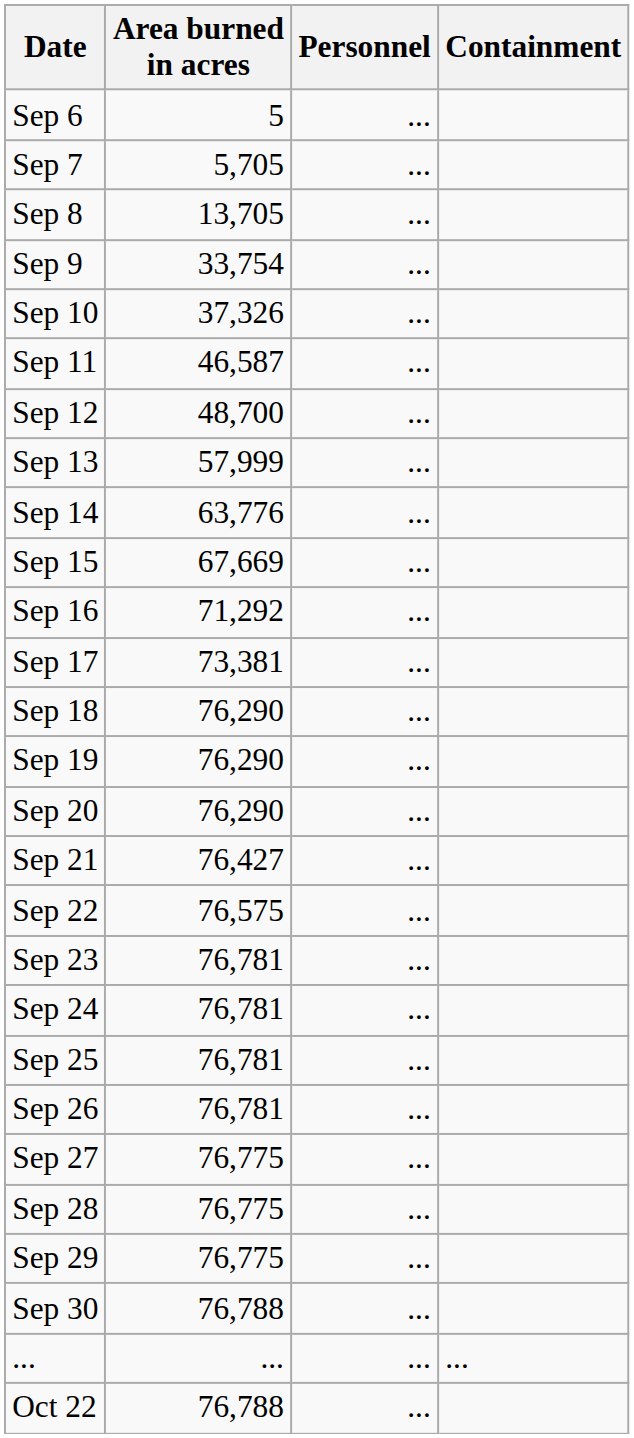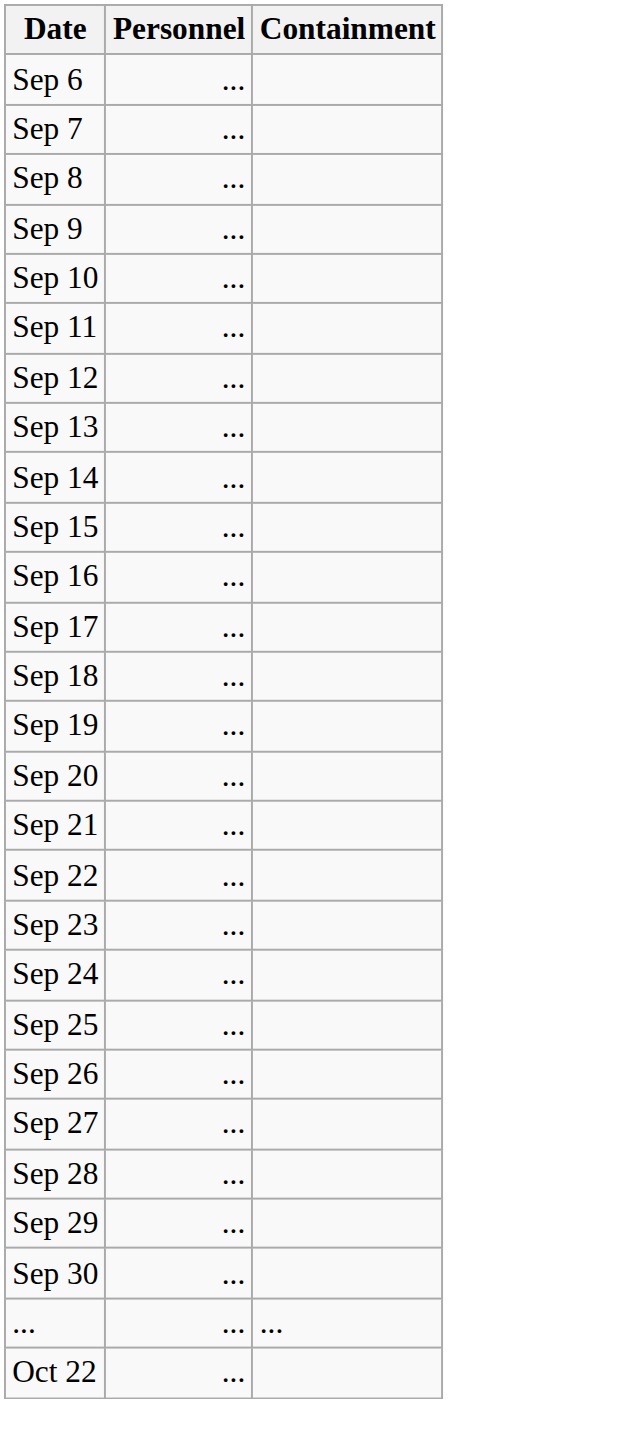 <table class="wikitable" style="text-align: right;">
 <tr>
 <th>Date</th>
-<th>Area burned<br>in acres</th>
 <th>Personnel</th>
 <th>Containment</th>
 </tr>
 <tr>
 <td style="text-align: left;">Sep 6</td>
-<td>5</td>
 <td>...</td>
 <td style="text-align: left;"></td>
 </tr>
 <tr>
 <td style="text-align: left;">Sep 7</td>
-<td>5,705</td>
 <td>...</td>
 <td style="text-align: left;"></td>
 </tr>
 <tr>
 <td style="text-align: left;">Sep 8</td>
-<td>13,705</td>
 <td>...</td>
 <td style="text-align: left;"></td>
 </tr>
 <tr>
 <td style="text-align: left;">Sep 9</td>
-<td>33,754</td>
 <td>...</td>
 <td style="text-align: left;"></td>
 </tr>
 <tr>
 <td style="text-align: left;">Sep 10</td>
-<td>37,326</td>
 <td>...</td>
 <td style="text-align: left;"></td>
 </tr>
 <tr>
 <td style="text-align: left;">Sep 11</td>
-<td>46,587</td>
 <td>...</td>
 <td style="text-align: left;"></td>
 </tr>
 <tr>
 <td style="text-align: left;">Sep 12</td>
-<td>48,700</td>
 <td>...</td>
 <td style="text-align: left;"></td>
 </tr>
 <tr>
 <td style="text-align: left;">Sep 13</td>
-<td>57,999</td>
 <td>...</td>
 <td style="text-align: left;"></td>
 </tr>
 <tr>
 <td style="text-align: left;">Sep 14</td>
-<td>63,776</td>
 <td>...</td>
 <td style="text-align: left;"></td>
 </tr>
 <tr>
 <td style="text-align: left;">Sep 15</td>
-<td>67,669</td>
 <td>...</td>
 <td style="text-align: left;"></td>
 </tr>
 <tr>
 <td style="text-align: left;">Sep 16</td>
-<td>71,292</td>
 <td>...</td>
 <td style="text-align: left;"></td>
 </tr>
 <tr>
 <td style="text-align: left;">Sep 17</td>
-<td>73,381</td>
 <td>...</td>
 <td style="text-align: left;"></td>
 </tr>
 <tr>
 <td style="text-align: left;">Sep 18</td>
-<td>76,290</td>
 <td>...</td>
 <td style="text-align: left;"></td>
 </tr>
 <tr>
 <td style="text-align: left;">Sep 19</td>
-<td>76,290</td>
 <td>...</td>
 <td style="text-align: left;"></td>
 </tr>
 <tr>
 <td style="text-align: left;">Sep 20</td>
-<td>76,290</td>
 <td>...</td>
 <td style="text-align: left;"></td>
 </tr>
 <tr>
 <td style="text-align: left;">Sep 21</td>
-<td>76,427</td>
 <td>...</td>
 <td style="text-align: left;"></td>
 </tr>
 <tr>
 <td style="text-align: left;">Sep 22</td>
-<td>76,575</td>
 <td>...</td>
 <td style="text-align: left;"></td>
 </tr>
 <tr>
 <td style="text-align: left;">Sep 23</td>
-<td>76,781</td>
 <td>...</td>
 <td style="text-align: left;"></td>
 </tr>
 <tr>
 <td style="text-align: left;">Sep 24</td>
-<td>76,781</td>
 <td>...</td>
 <td style="text-align: left;"></td>
 </tr>
 <tr>
 <td style="text-align: left;">Sep 25</td>
-<td>76,781</td>
 <td>...</td>
 <td style="text-align: left;"></td>
 </tr>
 <tr>
 <td style="text-align: left;">Sep 26</td>
-<td>76,781</td>
 <td>...</td>
 <td style="text-align: left;"></td>
 </tr>
 <tr>
 <td style="text-align: left;">Sep 27</td>
-<td>76,775</td>
 <td>...</td>
 <td style="text-align: left;"></td>
 </tr>
 <tr>
 <td style="text-align: left;">Sep 28</td>
-<td>76,775</td>
 <td>...</td>
 <td style="text-align: left;"></td>
 </tr>
 <tr>
 <td style="text-align: left;">Sep 29</td>
-<td>76,775</td>
 <td>...</td>
 <td style="text-align: left;"></td>
 </tr>
 <tr>
 <td style="text-align: left;">Sep 30</td>
-<td>76,788</td>
 <td>...</td>
 <td style="text-align: left;"></td>
 </tr>
 <tr>
 <td style="text-align: left;">...</td>
 <td>...</td>
-<td>...</td>
 <td style="text-align: left;">...</td>
 </tr>
 <tr>
 <td style="text-align: left;">Oct 22</td>
-<td>76,788</td>
 <td>...</td>
 <td style="text-align: left;"></td>
 </tr>
 </table>
